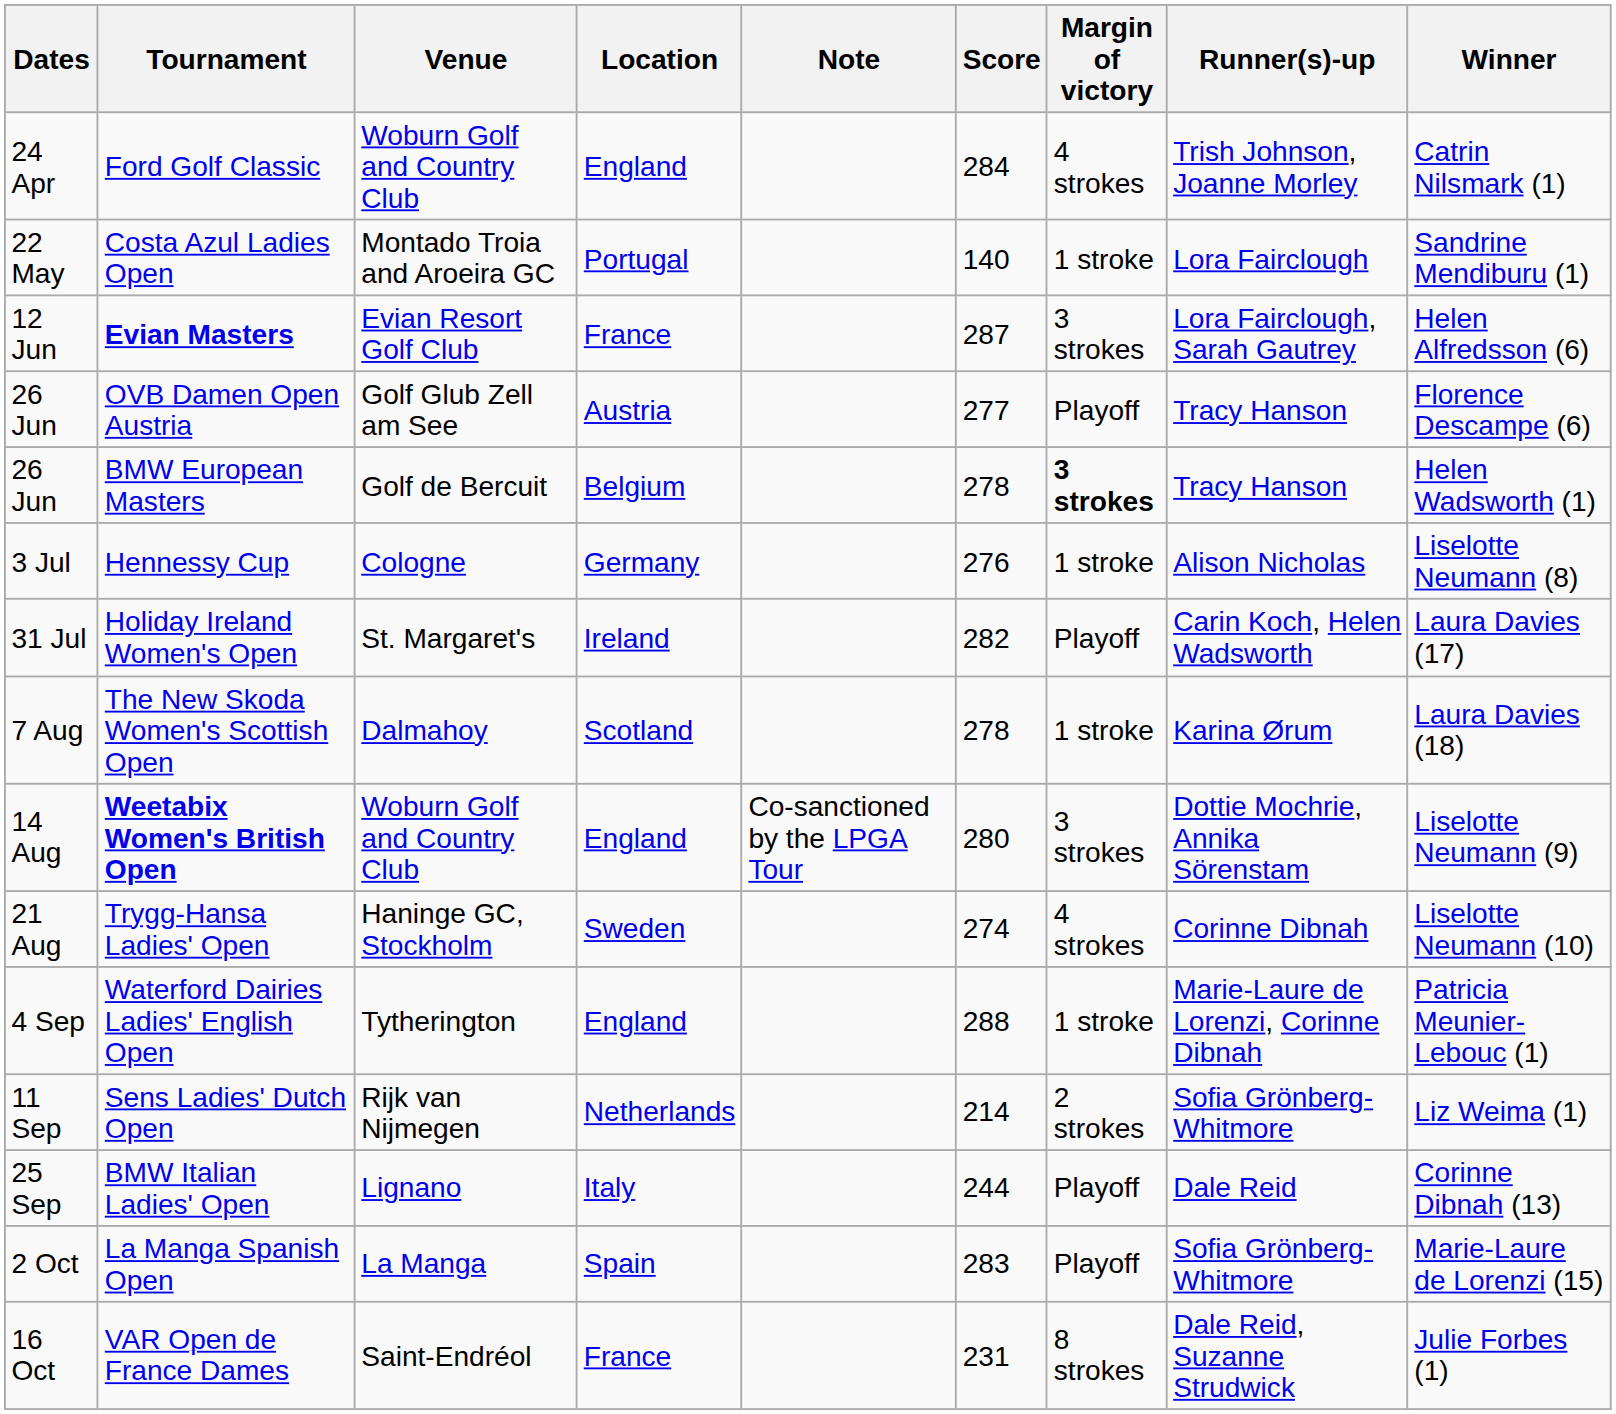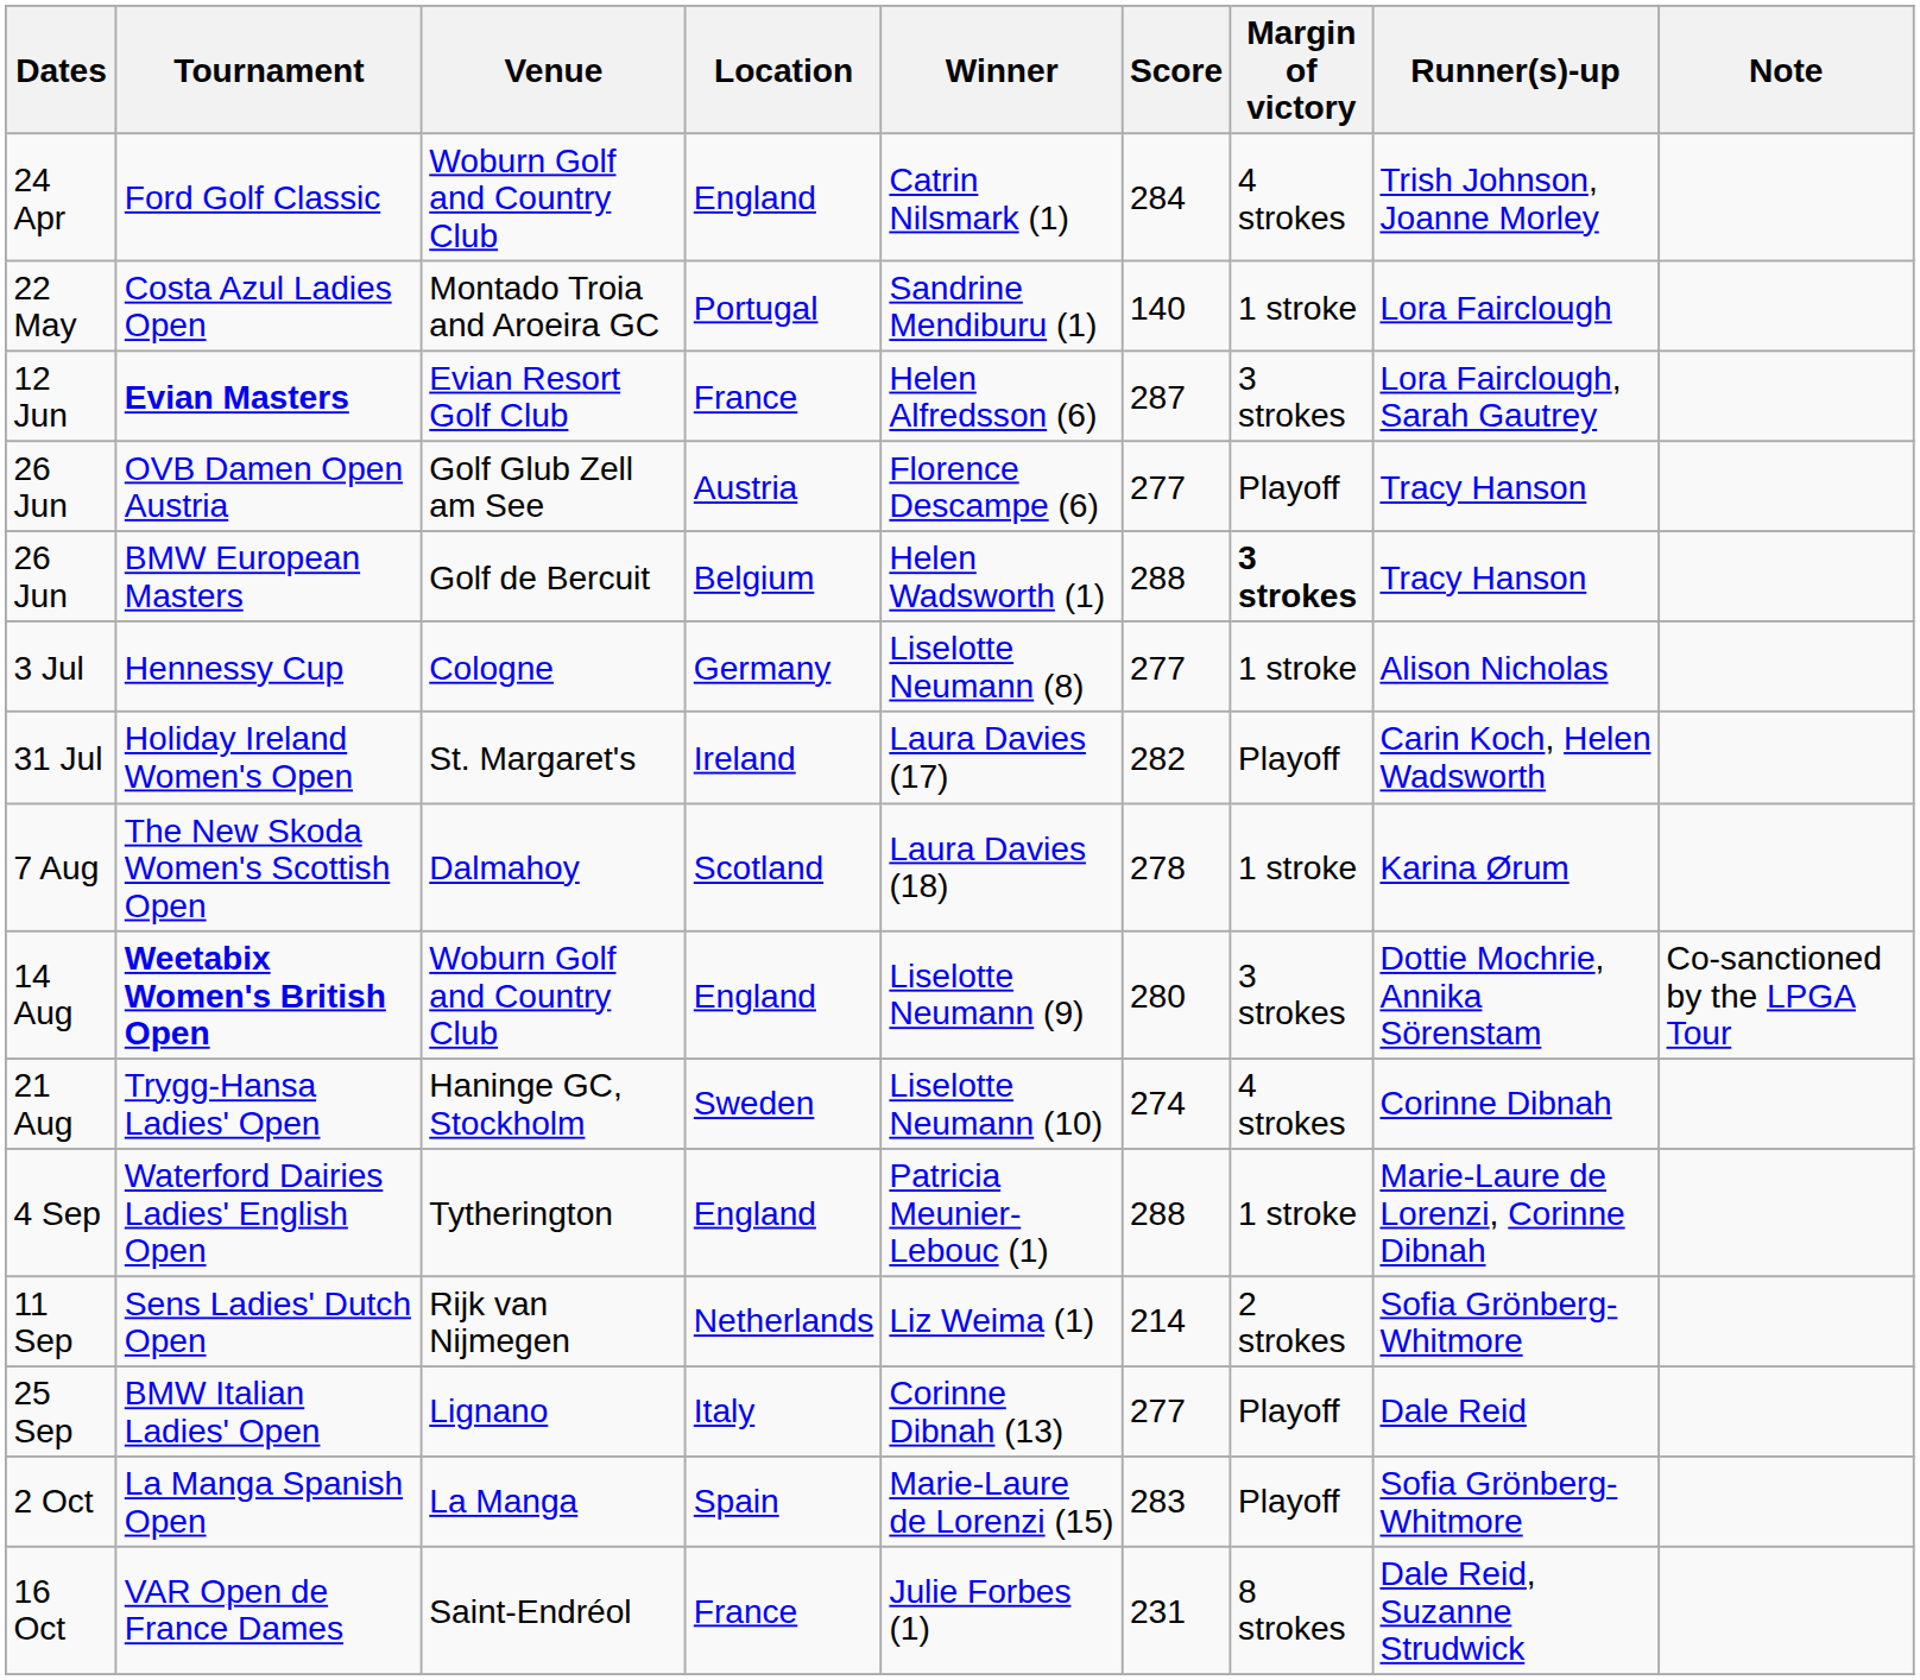 <table class="wikitable" style="font-size:95%">
 <tr>
 <th>Dates</th>
 <th>Tournament</th>
 <th>Venue</th>
 <th>Location</th>
-<th>Note</th>
+<th>Winner</th>
 <th>Score</th>
 <th>Margin of<br>victory</th>
 <th>Runner(s)-up</th>
-<th>Winner</th>
+<th>Note</th>
 </tr>
 <tr>
 <td>24 Apr</td>
 <td><a href='#'>Ford Golf Classic</a></td>
 <td><a href='#'>Woburn Golf and Country Club</a></td>
 <td><a href='#'>England</a></td>
-<td></td>
+<td> <a href='#'>Catrin Nilsmark</a> (1)</td>
 <td>284</td>
 <td>4 strokes</td>
 <td> <a href='#'>Trish Johnson</a>,  <a href='#'>Joanne Morley</a></td>
-<td> <a href='#'>Catrin Nilsmark</a> (1)</td>
+<td></td>
 </tr>
 <tr>
 <td>22 May</td>
 <td><a href='#'>Costa Azul Ladies Open</a></td>
 <td>Montado Troia and Aroeira GC</td>
 <td><a href='#'>Portugal</a></td>
-<td></td>
+<td> <a href='#'>Sandrine Mendiburu</a> (1)</td>
 <td>140</td>
 <td>1 stroke</td>
 <td> <a href='#'>Lora Fairclough</a></td>
-<td> <a href='#'>Sandrine Mendiburu</a> (1)</td>
+<td></td>
 </tr>
 <tr>
 <td>12 Jun</td>
 <td><strong><a href='#'>Evian Masters</a></strong></td>
 <td><a href='#'>Evian Resort Golf Club</a></td>
 <td><a href='#'>France</a></td>
-<td></td>
+<td> <a href='#'>Helen Alfredsson</a> (6)</td>
 <td>287</td>
 <td>3 strokes</td>
 <td> <a href='#'>Lora Fairclough</a>,  <a href='#'>Sarah Gautrey</a></td>
-<td> <a href='#'>Helen Alfredsson</a> (6)</td>
+<td></td>
 </tr>
 <tr>
 <td>26 Jun</td>
 <td><a href='#'>OVB Damen Open Austria</a></td>
 <td>Golf Glub Zell am See</td>
 <td><a href='#'>Austria</a></td>
-<td></td>
+<td> <a href='#'>Florence Descampe</a> (6)</td>
 <td>277</td>
 <td>Playoff</td>
 <td> <a href='#'>Tracy Hanson</a></td>
-<td> <a href='#'>Florence Descampe</a> (6)</td>
+<td></td>
 </tr>
 <tr>
 <td>26 Jun</td>
 <td><a href='#'>BMW European Masters</a></td>
 <td>Golf de Bercuit</td>
 <td><a href='#'>Belgium</a></td>
-<td></td>
-<td>278</td>
+<td> <a href='#'>Helen Wadsworth</a> (1)</td>
+<td>288</td>
 <td><strong>3 strokes</strong></td>
 <td> <a href='#'>Tracy Hanson</a></td>
-<td> <a href='#'>Helen Wadsworth</a> (1)</td>
+<td></td>
 </tr>
 <tr>
 <td>3 Jul</td>
 <td><a href='#'>Hennessy Cup</a></td>
 <td><a href='#'>Cologne</a></td>
 <td><a href='#'>Germany</a></td>
-<td></td>
-<td>276</td>
+<td> <a href='#'>Liselotte Neumann</a> (8)</td>
+<td>277</td>
 <td>1 stroke</td>
 <td> <a href='#'>Alison Nicholas</a></td>
-<td> <a href='#'>Liselotte Neumann</a> (8)</td>
+<td></td>
 </tr>
 <tr>
 <td>31 Jul</td>
 <td><a href='#'>Holiday Ireland Women's Open</a></td>
 <td>St. Margaret's</td>
 <td><a href='#'>Ireland</a></td>
-<td></td>
+<td> <a href='#'>Laura Davies</a> (17)</td>
 <td>282</td>
 <td>Playoff</td>
 <td> <a href='#'>Carin Koch</a>,  <a href='#'>Helen Wadsworth</a></td>
-<td> <a href='#'>Laura Davies</a> (17)</td>
+<td></td>
 </tr>
 <tr>
 <td>7 Aug</td>
 <td><a href='#'>The New Skoda Women's Scottish Open</a></td>
 <td><a href='#'>Dalmahoy</a></td>
 <td><a href='#'>Scotland</a></td>
-<td></td>
+<td> <a href='#'>Laura Davies</a> (18)</td>
 <td>278</td>
 <td>1 stroke</td>
 <td> <a href='#'>Karina Ørum</a></td>
-<td> <a href='#'>Laura Davies</a> (18)</td>
+<td></td>
 </tr>
 <tr>
 <td>14 Aug</td>
 <td><strong><a href='#'>Weetabix Women's British Open</a></strong></td>
 <td><a href='#'>Woburn Golf and Country Club</a></td>
 <td><a href='#'>England</a></td>
-<td>Co-sanctioned by the <a href='#'>LPGA Tour</a></td>
+<td> <a href='#'>Liselotte Neumann</a> (9)</td>
 <td>280</td>
 <td>3 strokes</td>
 <td> <a href='#'>Dottie Mochrie</a>,  <a href='#'>Annika Sörenstam</a></td>
-<td> <a href='#'>Liselotte Neumann</a> (9)</td>
+<td>Co-sanctioned by the <a href='#'>LPGA Tour</a></td>
 </tr>
 <tr>
 <td>21 Aug</td>
 <td><a href='#'>Trygg-Hansa Ladies' Open</a></td>
 <td>Haninge GC, <a href='#'>Stockholm</a></td>
 <td><a href='#'>Sweden</a></td>
-<td></td>
+<td> <a href='#'>Liselotte Neumann</a> (10)</td>
 <td>274</td>
 <td>4 strokes</td>
 <td> <a href='#'>Corinne Dibnah</a></td>
-<td> <a href='#'>Liselotte Neumann</a> (10)</td>
+<td></td>
 </tr>
 <tr>
 <td>4 Sep</td>
 <td><a href='#'>Waterford Dairies Ladies' English Open</a></td>
 <td>Tytherington</td>
 <td><a href='#'>England</a></td>
-<td></td>
+<td> <a href='#'>Patricia Meunier-Lebouc</a> (1)</td>
 <td>288</td>
 <td>1 stroke</td>
 <td> <a href='#'>Marie-Laure de Lorenzi</a>,  <a href='#'>Corinne Dibnah</a></td>
-<td> <a href='#'>Patricia Meunier-Lebouc</a> (1)</td>
+<td></td>
 </tr>
 <tr>
 <td>11 Sep</td>
 <td><a href='#'>Sens Ladies' Dutch Open</a></td>
 <td>Rijk van Nijmegen</td>
 <td><a href='#'>Netherlands</a></td>
-<td></td>
+<td> <a href='#'>Liz Weima</a> (1)</td>
 <td>214</td>
 <td>2 strokes</td>
 <td> <a href='#'>Sofia Grönberg-Whitmore</a></td>
-<td> <a href='#'>Liz Weima</a> (1)</td>
+<td></td>
 </tr>
 <tr>
 <td>25 Sep</td>
 <td><a href='#'>BMW Italian Ladies' Open</a></td>
 <td><a href='#'>Lignano</a></td>
 <td><a href='#'>Italy</a></td>
-<td></td>
-<td>244</td>
+<td> <a href='#'>Corinne Dibnah</a> (13)</td>
+<td>277</td>
 <td>Playoff</td>
 <td> <a href='#'>Dale Reid</a></td>
-<td> <a href='#'>Corinne Dibnah</a> (13)</td>
+<td></td>
 </tr>
 <tr>
 <td>2 Oct</td>
 <td><a href='#'>La Manga Spanish Open</a></td>
 <td><a href='#'>La Manga</a></td>
 <td><a href='#'>Spain</a></td>
-<td></td>
+<td> <a href='#'>Marie-Laure de Lorenzi</a> (15)</td>
 <td>283</td>
 <td>Playoff</td>
 <td> <a href='#'>Sofia Grönberg-Whitmore</a></td>
-<td> <a href='#'>Marie-Laure de Lorenzi</a> (15)</td>
+<td></td>
 </tr>
 <tr>
 <td>16 Oct</td>
 <td><a href='#'>VAR Open de France Dames</a></td>
 <td>Saint-Endréol</td>
 <td><a href='#'>France</a></td>
-<td></td>
+<td> <a href='#'>Julie Forbes</a> (1)</td>
 <td>231</td>
 <td>8 strokes</td>
 <td> <a href='#'>Dale Reid</a>,  <a href='#'>Suzanne Strudwick</a></td>
-<td> <a href='#'>Julie Forbes</a> (1)</td>
+<td></td>
 </tr>
 </table>
